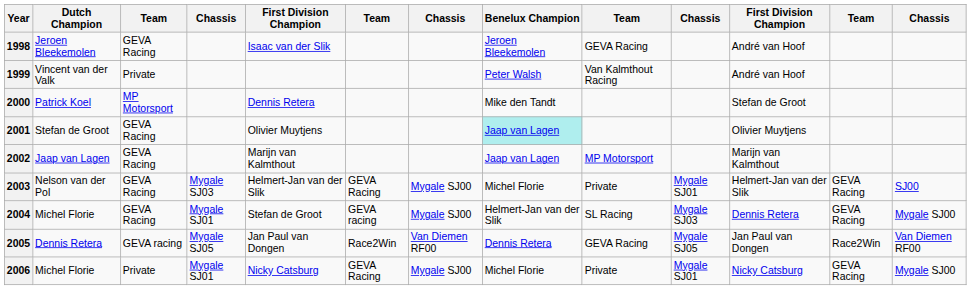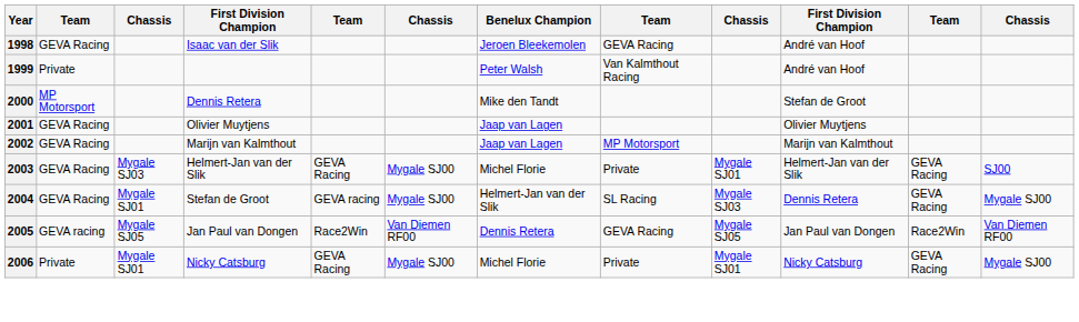 <table class="wikitable" style="text-align:left; font-size:85%">
 <tr>
 <th>Year</th>
-<th>Dutch Champion</th>
 <th>Team</th>
 <th>Chassis</th>
 <th>First Division Champion</th>
 <th>Team</th>
 <th>Chassis</th>
 <th>Benelux Champion</th>
 <th>Team</th>
 <th>Chassis</th>
 <th>First Division Champion</th>
 <th>Team</th>
 <th>Chassis</th>
 </tr>
 <tr>
 <th>1998</th>
-<td> <a href='#'>Jeroen Bleekemolen</a></td>
 <td>GEVA Racing</td>
 <td></td>
 <td> <a href='#'>Isaac van der Slik</a></td>
 <td></td>
 <td></td>
 <td> <a href='#'>Jeroen Bleekemolen</a></td>
 <td>GEVA Racing</td>
 <td></td>
 <td> André van Hoof</td>
 <td></td>
 <td></td>
 </tr>
 <tr>
 <th>1999</th>
-<td> Vincent van der Valk</td>
 <td>Private</td>
 <td></td>
 <td></td>
 <td></td>
 <td></td>
 <td> <a href='#'>Peter Walsh</a></td>
 <td>Van Kalmthout Racing</td>
 <td></td>
 <td> André van Hoof</td>
 <td></td>
 <td></td>
 </tr>
 <tr>
 <th>2000</th>
-<td> <a href='#'>Patrick Koel</a></td>
 <td><a href='#'>MP Motorsport</a></td>
 <td></td>
 <td> <a href='#'>Dennis Retera</a></td>
 <td></td>
 <td></td>
 <td> Mike den Tandt</td>
 <td></td>
 <td></td>
 <td> Stefan de Groot</td>
 <td></td>
 <td></td>
 </tr>
 <tr>
 <th>2001</th>
-<td> Stefan de Groot</td>
 <td>GEVA Racing</td>
 <td></td>
 <td> Olivier Muytjens</td>
 <td></td>
 <td></td>
-<td style="background: paleturquoise;"> <a href='#'>Jaap van Lagen</a></td>
+<td> <a href='#'>Jaap van Lagen</a></td>
 <td></td>
 <td></td>
 <td> Olivier Muytjens</td>
 <td></td>
 <td></td>
 </tr>
 <tr>
 <th>2002</th>
-<td> <a href='#'>Jaap van Lagen</a><br></td>
 <td>GEVA Racing</td>
 <td></td>
 <td> Marijn van Kalmthout</td>
 <td></td>
 <td></td>
 <td> <a href='#'>Jaap van Lagen</a></td>
 <td><a href='#'>MP Motorsport</a></td>
 <td></td>
 <td> Marijn van Kalmthout</td>
 <td></td>
 <td></td>
 </tr>
 <tr>
 <th>2003</th>
-<td> Nelson van der Pol</td>
 <td>GEVA Racing</td>
 <td><a href='#'>Mygale</a> SJ03</td>
 <td> Helmert-Jan van der Slik</td>
 <td>GEVA Racing</td>
 <td><a href='#'>Mygale</a> SJ00</td>
 <td> Michel Florie</td>
 <td>Private</td>
 <td><a href='#'>Mygale</a> SJ01</td>
 <td> Helmert-Jan van der Slik</td>
 <td>GEVA Racing</td>
 <td><a href='#'>SJ00</a></td>
 </tr>
 <tr>
 <th>2004</th>
-<td> Michel Florie</td>
 <td>GEVA Racing</td>
 <td><a href='#'>Mygale</a> SJ01</td>
 <td> Stefan de Groot</td>
 <td>GEVA racing</td>
 <td><a href='#'>Mygale</a> SJ00</td>
 <td> Helmert-Jan van der Slik</td>
 <td>SL Racing</td>
 <td><a href='#'>Mygale</a> SJ03</td>
 <td> <a href='#'>Dennis Retera</a></td>
 <td>GEVA Racing</td>
 <td><a href='#'>Mygale</a> SJ00</td>
 </tr>
 <tr>
 <th>2005</th>
-<td> <a href='#'>Dennis Retera</a></td>
 <td>GEVA racing</td>
 <td><a href='#'>Mygale</a> SJ05</td>
 <td> Jan Paul van Dongen</td>
 <td>Race2Win</td>
 <td><a href='#'>Van Diemen</a> RF00</td>
 <td> <a href='#'>Dennis Retera</a></td>
 <td>GEVA Racing</td>
 <td><a href='#'>Mygale</a> SJ05</td>
 <td> Jan Paul van Dongen</td>
 <td>Race2Win</td>
 <td><a href='#'>Van Diemen</a> RF00</td>
 </tr>
 <tr>
 <th>2006</th>
-<td> Michel Florie</td>
 <td>Private</td>
 <td><a href='#'>Mygale</a> SJ01</td>
 <td> <a href='#'>Nicky Catsburg</a></td>
 <td>GEVA Racing</td>
 <td><a href='#'>Mygale</a> SJ00</td>
 <td> Michel Florie</td>
 <td>Private</td>
 <td><a href='#'>Mygale</a> SJ01</td>
 <td> <a href='#'>Nicky Catsburg</a></td>
 <td>GEVA Racing</td>
 <td><a href='#'>Mygale</a> SJ00</td>
 </tr>
 </table>
